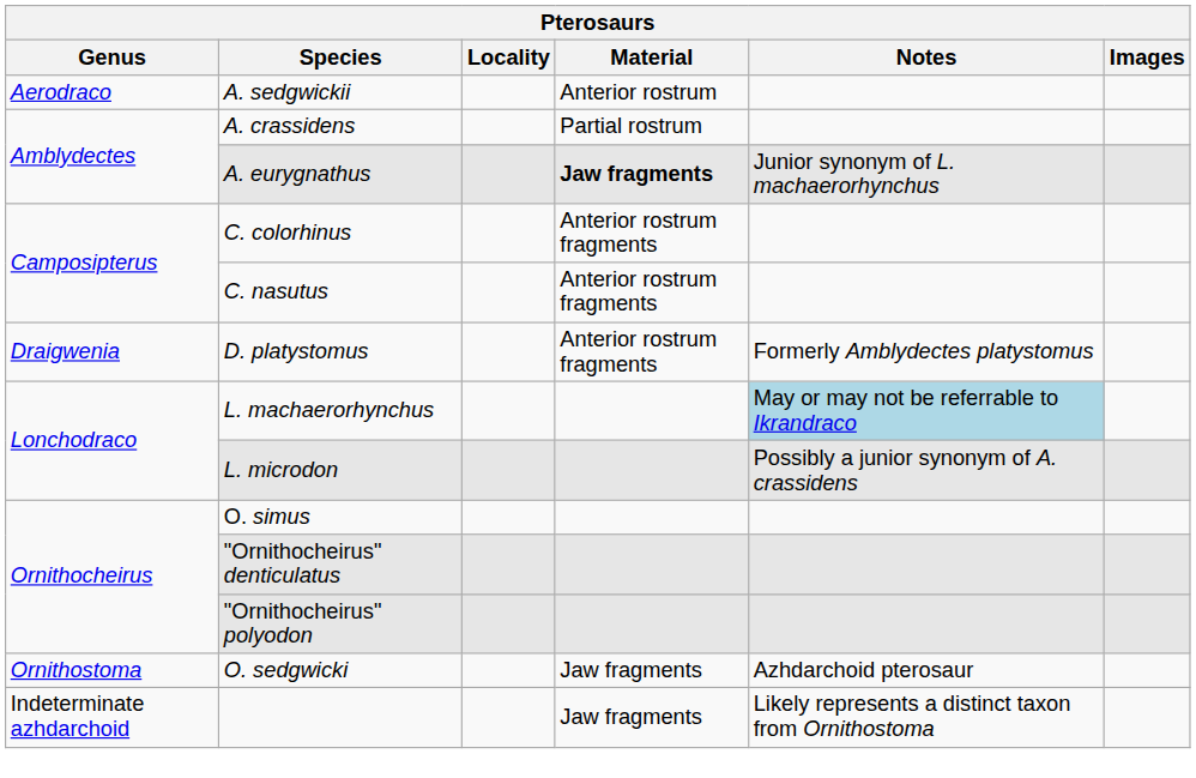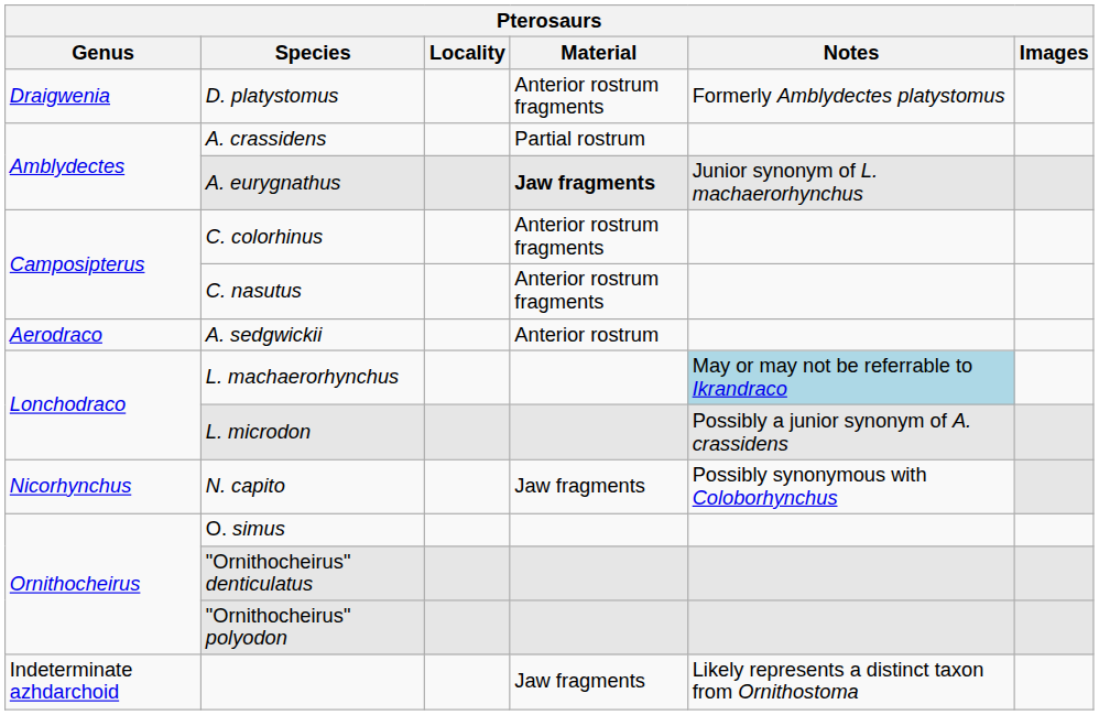 <table class="wikitable">
 <tr>
 <th colspan="6">Pterosaurs</th>
 </tr>
 <tr>
 <th>Genus</th>
 <th>Species</th>
 <th>Locality</th>
 <th>Material</th>
 <th>Notes</th>
 <th>Images</th>
 </tr>
 <tr>
-<td><em><a href='#'>Aerodraco</a></em></td>
-<td><em>A. sedgwickii</em></td>
+<td><em><a href='#'>Draigwenia</a></em></td>
+<td><em>D. platystomus</em></td>
 <td></td>
-<td>Anterior rostrum</td>
-<td></td>
+<td>Anterior rostrum fragments</td>
+<td>Formerly <em>Amblydectes platystomus</em></td>
 <td></td>
 </tr>
 <tr>
 <td rowspan="2"><em><a href='#'>Amblydectes</a></em></td>
 <td><em>A. crassidens</em></td>
 <td></td>
 <td>Partial rostrum</td>
 <td></td>
 <td></td>
 </tr>
 <tr>
 <td style="background:#E6E6E6;"><em>A. eurygnathus</em></td>
 <td style="background:#E6E6E6;"></td>
 <td style="background:#E6E6E6;"><strong>Jaw fragments</strong></td>
 <td style="background:#E6E6E6;">Junior synonym of <em>L. machaerorhynchus</em></td>
 <td style="background:#E6E6E6;"></td>
 </tr>
 <tr>
 <td rowspan=2><em><a href='#'>Camposipterus</a></em></td>
 <td><em>C. colorhinus</em></td>
 <td></td>
 <td>Anterior rostrum fragments</td>
 <td></td>
 <td></td>
 </tr>
 <tr>
 <td><em>C. nasutus</em></td>
 <td></td>
 <td>Anterior rostrum fragments</td>
 <td></td>
 <td></td>
 </tr>
 <tr>
-<td><em><a href='#'>Draigwenia</a></em></td>
-<td><em>D. platystomus</em></td>
+<td><em><a href='#'>Aerodraco</a></em></td>
+<td><em>A. sedgwickii</em></td>
 <td></td>
-<td>Anterior rostrum fragments</td>
-<td>Formerly <em>Amblydectes platystomus</em></td>
+<td>Anterior rostrum</td>
+<td></td>
 <td></td>
 </tr>
 <tr>
 <td rowspan="2"><em><a href='#'>Lonchodraco</a></em></td>
 <td><em>L. machaerorhynchus</em></td>
 <td></td>
 <td></td>
 <td style="background: lightblue;">May or may not be referrable to <em><a href='#'>Ikrandraco</a></em></td>
 <td></td>
 </tr>
 <tr>
 <td style="background:#E6E6E6;"><em>L. microdon</em></td>
 <td style="background:#E6E6E6;"></td>
 <td style="background:#E6E6E6;"></td>
 <td style="background:#E6E6E6;">Possibly a junior synonym of <em>A. crassidens</em></td>
+<td style="background:#E6E6E6;"></td>
+</tr>
+<tr>
+<td><em><a href='#'>Nicorhynchus</a></em></td>
+<td><em>N. capito</em></td>
+<td></td>
+<td>Jaw fragments</td>
+<td>Possibly synonymous with <em><a href='#'>Coloborhynchus</a></em></td>
 <td style="background:#E6E6E6;"></td>
 </tr>
 <tr>
 <td rowspan="3"><em><a href='#'>Ornithocheirus</a></em></td>
 <td>O. <em>simus</em></td>
 <td></td>
 <td></td>
 <td></td>
 <td></td>
 </tr>
 <tr>
 <td style="background:#E6E6E6;">"Ornithocheirus" <em>denticulatus</em></td>
 <td style="background:#E6E6E6;"></td>
 <td style="background:#E6E6E6;"></td>
 <td style="background:#E6E6E6;"></td>
 <td style="background:#E6E6E6;"></td>
 </tr>
 <tr>
 <td style="background:#E6E6E6;">"Ornithocheirus" <em>polyodon</em></td>
 <td style="background:#E6E6E6;"></td>
 <td style="background:#E6E6E6;"></td>
 <td style="background:#E6E6E6;"></td>
 <td style="background:#E6E6E6;"></td>
 </tr>
 <tr>
-<td><em><a href='#'>Ornithostoma</a></em></td>
-<td><em>O. sedgwicki</em></td>
-<td></td>
-<td>Jaw fragments</td>
-<td>Azhdarchoid pterosaur</td>
-<td></td>
-</tr>
-<tr>
 <td>Indeterminate <a href='#'>azhdarchoid</a></td>
 <td></td>
 <td></td>
 <td>Jaw fragments</td>
 <td>Likely represents a distinct taxon from <em>Ornithostoma</em></td>
 </tr>
 </table>
